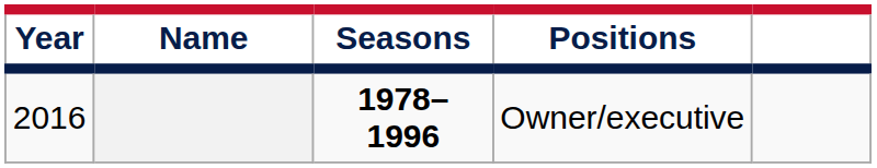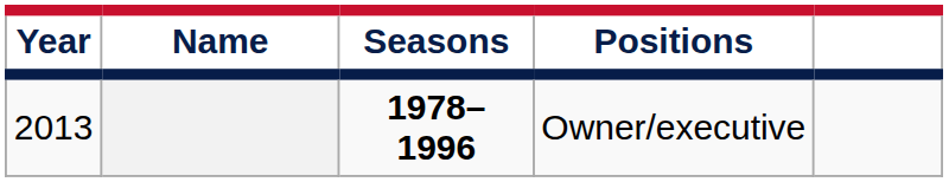 <table class="wikitable sortable plainrowheaders" style="text-align:center">
 <tr>
 <th scope="col" style="background-color:#ffffff; border-top:#c8102e 5px solid; border-bottom:#071d49 5px solid; color:#071d49">Year</th>
 <th width="100px" scope="col" style="background-color:#ffffff; border-top:#c8102e 5px solid; border-bottom:#071d49 5px solid; color:#071d49">Name</th>
 <th width="80px" scope="col" style="background-color:#ffffff; border-top:#c8102e 5px solid; border-bottom:#071d49 5px solid; color:#071d49">Seasons</th>
 <th width="100px" scope="col" style="background-color:#ffffff; border-top:#c8102e 5px solid; border-bottom:#071d49 5px solid; color:#071d49">Positions</th>
 <th width="50px" scope="col" class="unsortable" style="background-color:#ffffff; border-top:#c8102e 5px solid; border-bottom:#071d49 5px solid; color:#071d49"></th>
 </tr>
 <tr>
-<td>2016</td>
+<td>2013</td>
 <th scope="row" style="text-align:center"></th>
 <td><strong>1978–1996</strong></td>
 <td>Owner/executive</td>
 <td></td>
 </tr>
 </table>
